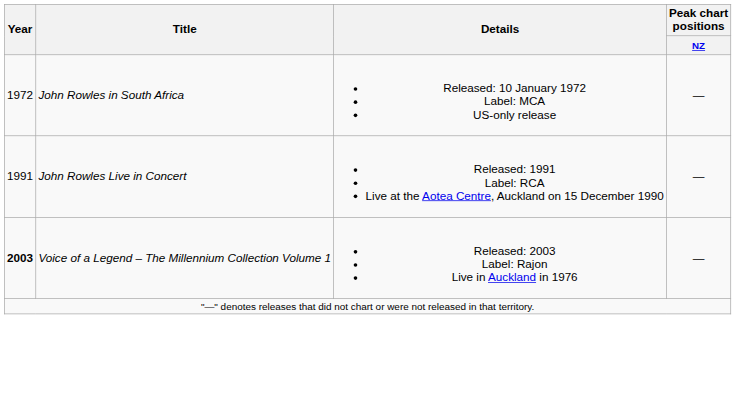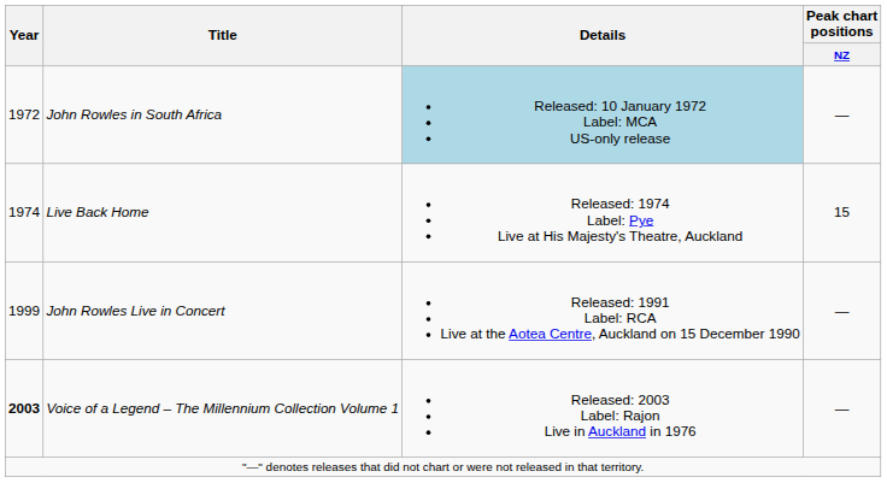 <table class="wikitable" style="text-align:center">
 <tr>
 <th rowspan="2">Year</th>
 <th rowspan="2">Title</th>
 <th rowspan="2">Details</th>
 <th>Peak chart<br>positions</th>
 </tr>
 <tr>
 <th><small><a href='#'>NZ</a></small><br></th>
 </tr>
 <tr>
 <td>1972</td>
 <td align="left"><em>John Rowles in South Africa</em></td>
-<td><br><ul><li>Released: 10 January 1972</li><li>Label: MCA</li><li>US-only release</li></ul></td>
+<td style="background: lightblue;"><br><ul><li>Released: 10 January 1972</li><li>Label: MCA</li><li>US-only release</li></ul></td>
 <td>—</td>
 </tr>
 <tr>
-<td>1991</td>
+<td>1974</td>
+<td align="left"><em>Live Back Home</em></td>
+<td><br><ul><li>Released: 1974</li><li>Label: <a href='#'>Pye</a></li><li>Live at His Majesty's Theatre, Auckland</li></ul></td>
+<td>15</td>
+</tr>
+<tr>
+<td>1999</td>
 <td align="left"><em>John Rowles Live in Concert</em></td>
 <td><br><ul><li>Released: 1991</li><li>Label: RCA</li><li>Live at the <a href='#'>Aotea Centre</a>, Auckland on 15 December 1990</li></ul></td>
 <td>—</td>
 </tr>
 <tr>
 <td><strong>2003</strong></td>
 <td align="left"><em>Voice of a Legend – The Millennium Collection Volume 1</em></td>
 <td><br><ul><li>Released: 2003</li><li>Label: Rajon</li><li>Live in <a href='#'>Auckland</a> in 1976</li></ul></td>
 <td>—</td>
 </tr>
 <tr>
 <td colspan="4" style="font-size:85%">"—" denotes releases that did not chart or were not released in that territory.</td>
 </tr>
 </table>
